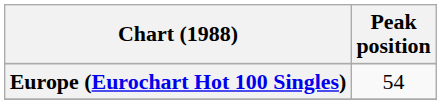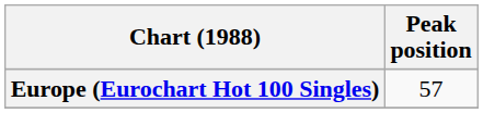 <table class="wikitable sortable plainrowheaders" style="text-align:center">
 <tr>
 <th scope="col">Chart (1988)</th>
 <th scope="col">Peak<br>position</th>
 </tr>
 <tr>
 </tr>
 <tr>
 <th scope="row">Europe (<a href='#'>Eurochart Hot 100 Singles</a>)</th>
-<td>54</td>
+<td>57</td>
 </tr>
 <tr>
 </tr>
 <tr>
 </tr>
 <tr>
 </tr>
 <tr>
 </tr>
 </table>
